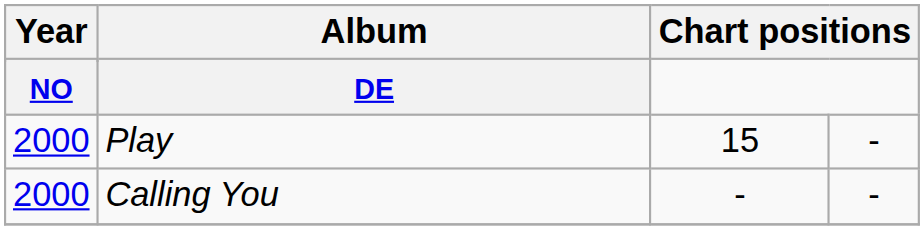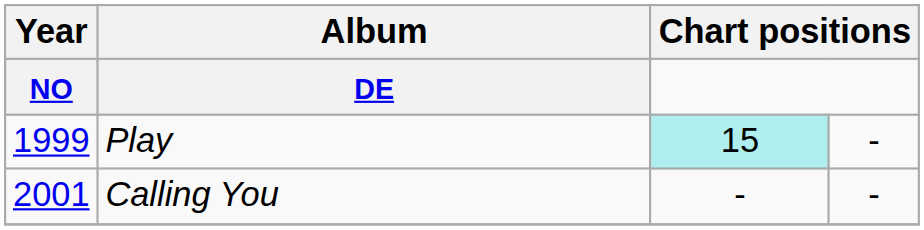 <table class="wikitable">
 <tr>
 <th width="28" rowspan="2">Year</th>
 <th width="250" rowspan="2">Album</th>
 <th colspan="9">Chart positions</th>
 </tr>
 <tr>
 </tr>
 <tr bgcolor="#DDDDDD">
 <th width="30"><small><a href='#'>NO</a></small></th>
 <th width="30"><small><a href='#'>DE</a></small></th>
 </tr>
 <tr>
-<td align="left" rowspan="1"><a href='#'>2000</a></td>
+<td align="left" rowspan="1"><a href='#'>1999</a></td>
 <td align="left" rowspan="1"><em>Play</em></td>
-<td align="center">15</td>
+<td align="center" style="background: paleturquoise;">15</td>
 <td align="center">-</td>
 </tr>
 <tr>
-<td align="left" rowspan="1"><a href='#'>2000</a></td>
+<td align="left" rowspan="1"><a href='#'>2001</a></td>
 <td align="left" rowspan="1"><em>Calling You</em></td>
 <td align="center">-</td>
 <td align="center">-</td>
 </tr>
 <tr>
 </tr>
 </table>
